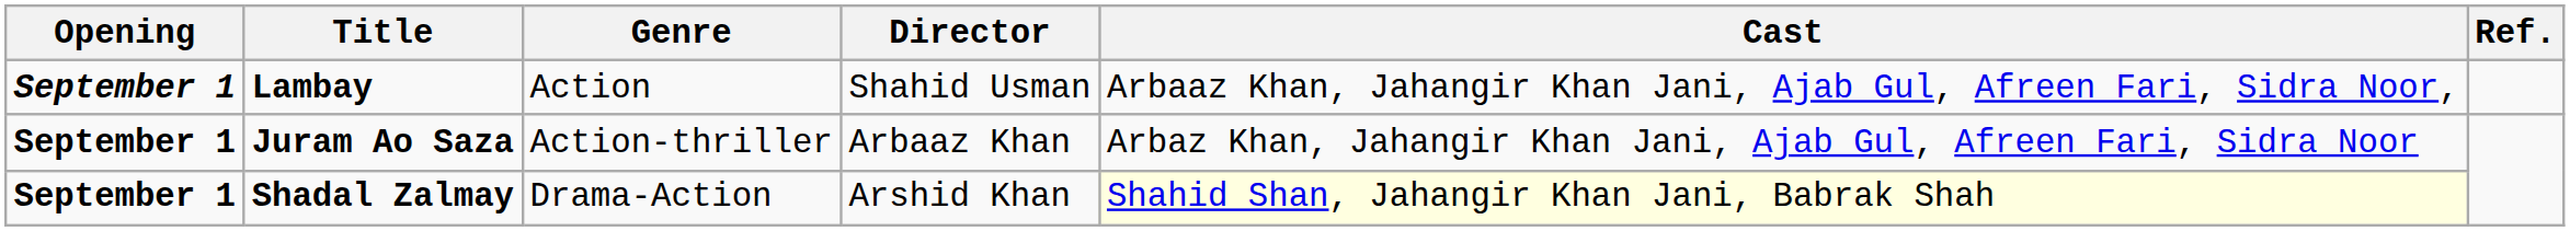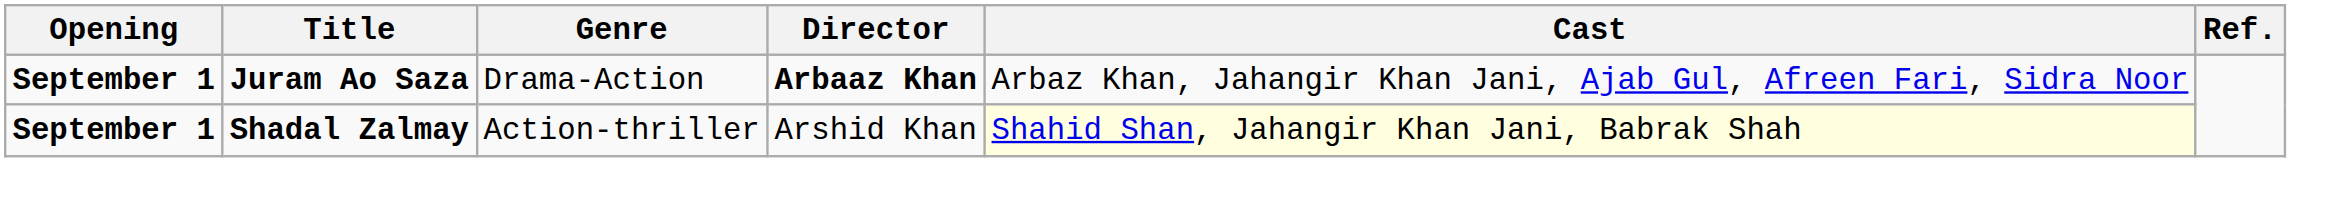 <table class="wikitable">
 <tr>
 <th>Opening</th>
 <th>Title</th>
 <th>Genre</th>
 <th>Director</th>
 <th>Cast</th>
 <th>Ref.</th>
 </tr>
 <tr>
-<td><strong><em>September 1</em></strong></td>
-<td><strong>Lambay</strong></td>
-<td>Action</td>
-<td>Shahid Usman</td>
-<td>Arbaaz Khan, Jahangir Khan Jani, <a href='#'>Ajab Gul</a>, <a href='#'>Afreen Fari</a>, <a href='#'>Sidra Noor</a>,</td>
-<td></td>
-</tr>
-<tr>
 <td><strong>September 1</strong></td>
 <td><strong>Juram Ao Saza</strong></td>
-<td>Action-thriller</td>
-<td>Arbaaz Khan</td>
+<td>Drama-Action</td>
+<td><strong>Arbaaz Khan</strong></td>
 <td>Arbaz Khan, Jahangir Khan Jani, <a href='#'>Ajab Gul</a>, <a href='#'>Afreen Fari</a>, <a href='#'>Sidra Noor</a></td>
 </tr>
 <tr>
 <td><strong>September 1</strong></td>
 <td><strong>Shadal Zalmay</strong></td>
-<td>Drama-Action</td>
+<td>Action-thriller</td>
 <td>Arshid Khan</td>
 <td style="background: lightyellow;"><a href='#'>Shahid Shan</a>, Jahangir Khan Jani, Babrak Shah</td>
 </tr>
 </table>
